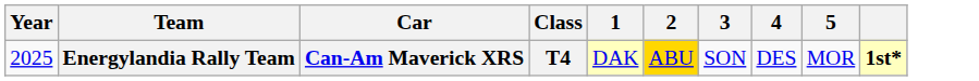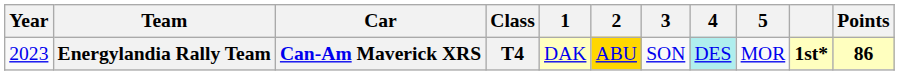 <table class="wikitable" style="text-align:center; font-size:90%">
 <tr>
 <th>Year</th>
 <th>Team</th>
 <th>Car</th>
 <th>Class</th>
 <th>1</th>
 <th>2</th>
 <th>3</th>
 <th>4</th>
 <th>5</th>
 <th></th>
+<th>Points</th>
 </tr>
 <tr>
-<td><a href='#'>2025</a></td>
+<td><a href='#'>2023</a></td>
 <th>Energylandia Rally Team</th>
 <th><a href='#'>Can-Am</a> Maverick XRS</th>
 <th>T4</th>
 <td style="background:#FFFFBF;"><a href='#'>DAK</a><br></td>
 <td style="background: gold;"><a href='#'>ABU</a><br></td>
 <td><a href='#'>SON</a><br></td>
-<td><a href='#'>DES</a><br></td>
+<td style="background: paleturquoise;"><a href='#'>DES</a><br></td>
 <td><a href='#'>MOR</a><br></td>
 <td style="background:#FFFFBF;"><strong>1st*</strong></td>
+<th style="background:#FFFFBF;"><strong>86</strong></th>
 </tr>
 </table>
